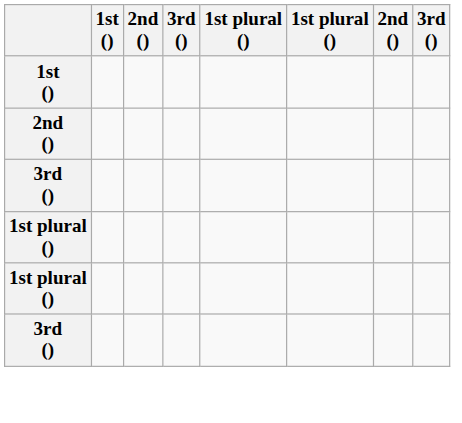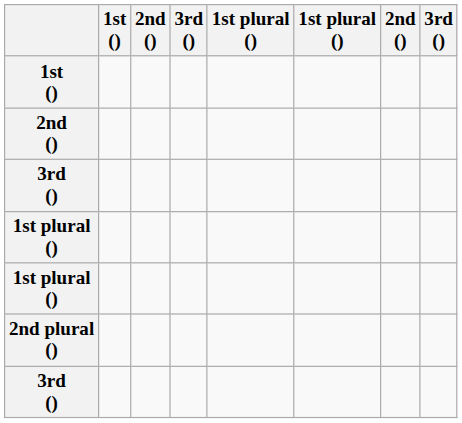 <table class="wikitable" style="text-align:center;">
 <tr>
 <th></th>
 <th>1st<br>()</th>
 <th>2nd<br>()</th>
 <th>3rd<br>()</th>
 <th>1st plural<br>()</th>
 <th>1st plural<br>()</th>
 <th>2nd<br>()</th>
 <th>3rd<br>()</th>
 </tr>
 <tr>
 <th>1st<br>()</th>
 <td></td>
 <td></td>
 <td></td>
 <td></td>
 <td></td>
 <td></td>
 <td></td>
 </tr>
 <tr>
 <th>2nd<br>()</th>
 <td></td>
 <td></td>
 <td></td>
 <td></td>
 <td></td>
 <td></td>
 <td></td>
 </tr>
 <tr>
 <th>3rd<br>()</th>
 <td></td>
 <td></td>
 <td></td>
 <td></td>
 <td></td>
 <td></td>
 <td></td>
 </tr>
 <tr>
 <th>1st plural<br>()</th>
 <td></td>
 <td></td>
 <td></td>
 <td></td>
 <td></td>
 <td></td>
 <td></td>
 </tr>
 <tr>
 <th>1st plural<br>()</th>
 <td></td>
 <td></td>
 <td></td>
 <td></td>
 <td></td>
 <td></td>
 <td></td>
 </tr>
 <tr>
+<th>2nd plural<br>()</th>
+<td></td>
+<td></td>
+<td></td>
+<td></td>
+<td></td>
+<td></td>
+<td></td>
+</tr>
+<tr>
 <th>3rd<br>()</th>
 <td></td>
 <td></td>
 <td></td>
 <td></td>
 <td></td>
 <td></td>
 <td></td>
 </tr>
 </table>
